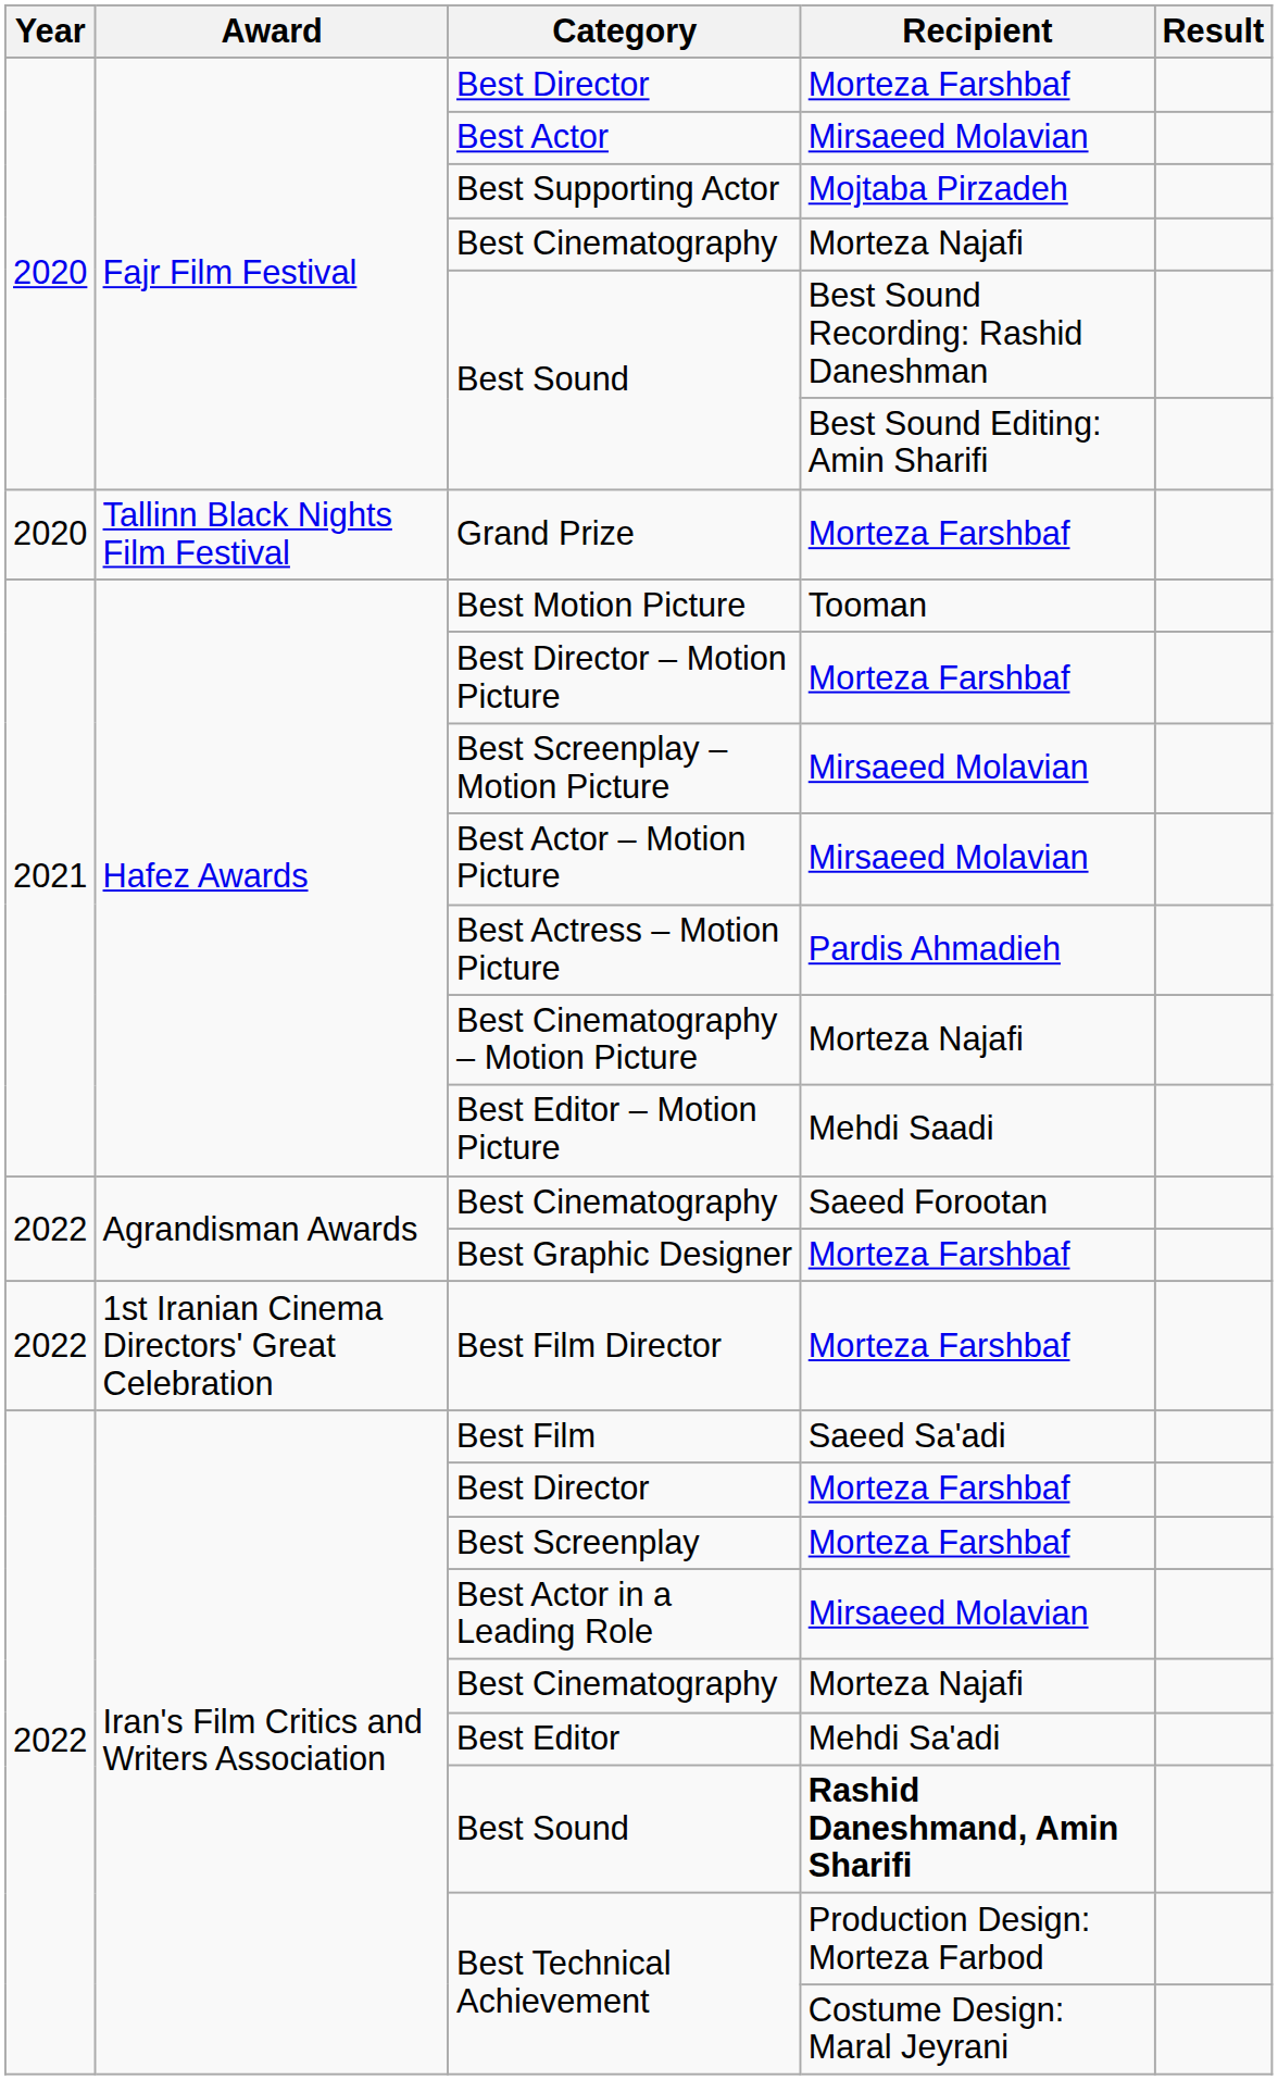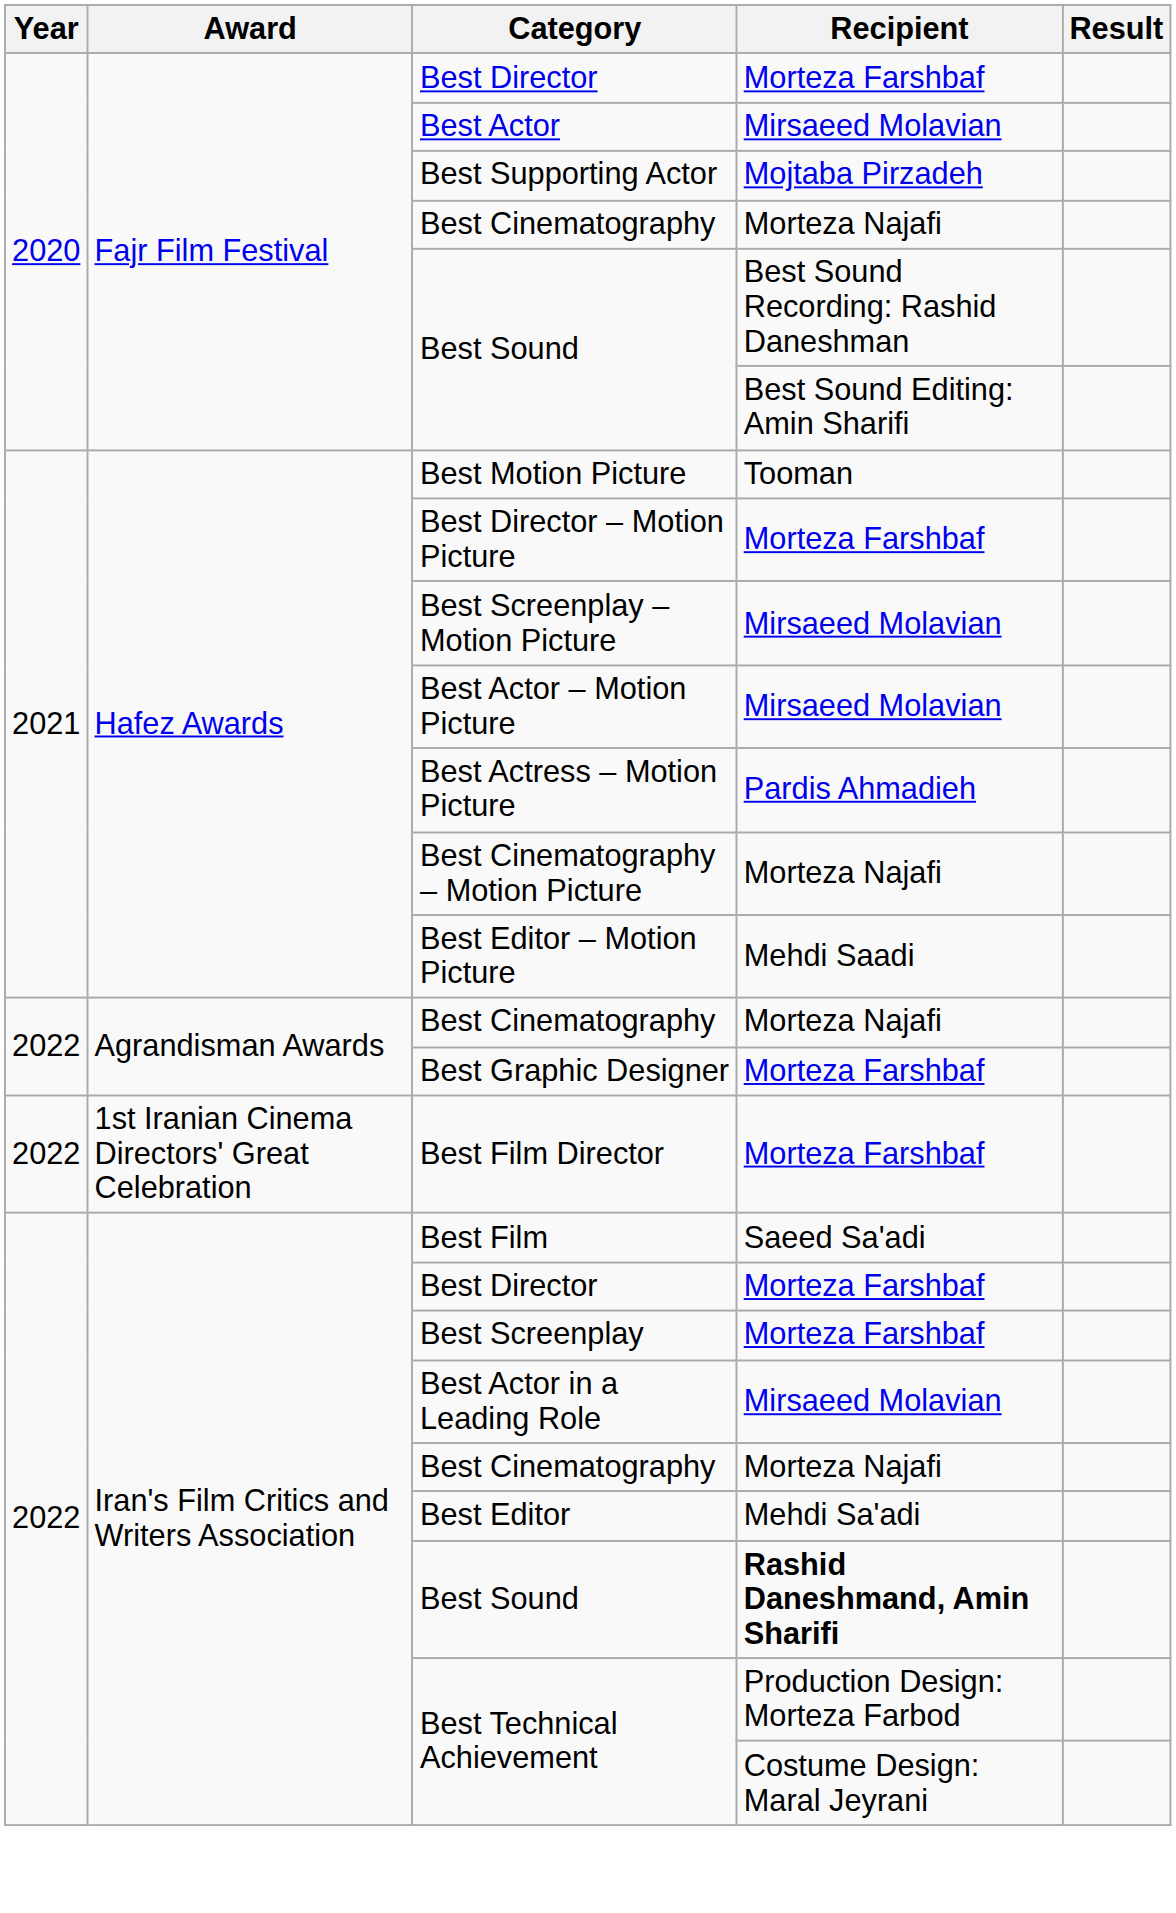 <table class="wikitable">
 <tr>
 <th>Year</th>
 <th>Award</th>
 <th>Category</th>
 <th>Recipient</th>
 <th>Result</th>
 </tr>
 <tr>
 <td rowspan="6"><a href='#'>2020</a></td>
 <td rowspan="6"><a href='#'>Fajr Film Festival</a></td>
 <td><a href='#'>Best Director</a></td>
 <td><a href='#'>Morteza Farshbaf</a></td>
 <td></td>
 </tr>
 <tr>
 <td><a href='#'>Best Actor</a></td>
 <td><a href='#'>Mirsaeed Molavian</a></td>
 <td></td>
 </tr>
 <tr>
 <td>Best Supporting Actor</td>
 <td><a href='#'>Mojtaba Pirzadeh</a></td>
 <td></td>
 </tr>
 <tr>
 <td>Best Cinematography</td>
 <td>Morteza Najafi</td>
 <td></td>
 </tr>
 <tr>
 <td rowspan="2">Best Sound</td>
 <td>Best Sound Recording: Rashid Daneshman</td>
 <td></td>
 </tr>
 <tr>
 <td>Best Sound Editing: Amin Sharifi</td>
-<td></td>
-</tr>
-<tr>
-<td>2020</td>
-<td><a href='#'>Tallinn Black Nights Film Festival</a></td>
-<td>Grand Prize</td>
-<td><a href='#'>Morteza Farshbaf</a></td>
 <td></td>
 </tr>
 <tr>
 <td rowspan="7">2021</td>
 <td rowspan="7"><a href='#'>Hafez Awards</a></td>
 <td>Best Motion Picture</td>
 <td>Tooman</td>
 <td></td>
 </tr>
 <tr>
 <td>Best Director – Motion Picture</td>
 <td><a href='#'>Morteza Farshbaf</a></td>
 <td></td>
 </tr>
 <tr>
 <td>Best Screenplay – Motion Picture</td>
 <td><a href='#'>Mirsaeed Molavian</a></td>
 <td></td>
 </tr>
 <tr>
 <td>Best Actor – Motion Picture</td>
 <td><a href='#'>Mirsaeed Molavian</a></td>
 <td></td>
 </tr>
 <tr>
 <td>Best Actress – Motion Picture</td>
 <td><a href='#'>Pardis Ahmadieh</a></td>
 <td></td>
 </tr>
 <tr>
 <td>Best Cinematography – Motion Picture</td>
 <td>Morteza Najafi</td>
 <td></td>
 </tr>
 <tr>
 <td>Best Editor – Motion Picture</td>
 <td>Mehdi Saadi</td>
 <td></td>
 </tr>
 <tr>
 <td rowspan="2">2022</td>
 <td rowspan="2">Agrandisman Awards</td>
 <td>Best Cinematography</td>
-<td>Saeed Forootan</td>
+<td>Morteza Najafi</td>
 <td></td>
 </tr>
 <tr>
 <td>Best Graphic Designer</td>
 <td><a href='#'>Morteza Farshbaf</a></td>
 <td></td>
 </tr>
 <tr>
 <td>2022</td>
 <td>1st Iranian Cinema Directors' Great Celebration</td>
 <td>Best Film Director</td>
 <td><a href='#'>Morteza Farshbaf</a></td>
 <td></td>
 </tr>
 <tr>
 <td rowspan="9">2022</td>
 <td rowspan="9">Iran's Film Critics and Writers Association</td>
 <td>Best Film</td>
 <td>Saeed Sa'adi</td>
 <td></td>
 </tr>
 <tr>
 <td>Best Director</td>
 <td><a href='#'>Morteza Farshbaf</a></td>
 <td></td>
 </tr>
 <tr>
 <td>Best Screenplay</td>
 <td><a href='#'>Morteza Farshbaf</a></td>
 <td></td>
 </tr>
 <tr>
 <td>Best Actor in a Leading Role</td>
 <td><a href='#'>Mirsaeed Molavian</a></td>
 <td></td>
 </tr>
 <tr>
 <td>Best Cinematography</td>
 <td>Morteza Najafi</td>
 <td></td>
 </tr>
 <tr>
 <td>Best Editor</td>
 <td>Mehdi Sa'adi</td>
 <td></td>
 </tr>
 <tr>
 <td>Best Sound</td>
 <td><strong>Rashid Daneshmand, Amin Sharifi</strong></td>
 <td></td>
 </tr>
 <tr>
 <td rowspan="2">Best Technical Achievement</td>
 <td>Production Design: Morteza Farbod</td>
 <td></td>
 </tr>
 <tr>
 <td>Costume Design: Maral Jeyrani</td>
 <td></td>
 </tr>
 </table>
